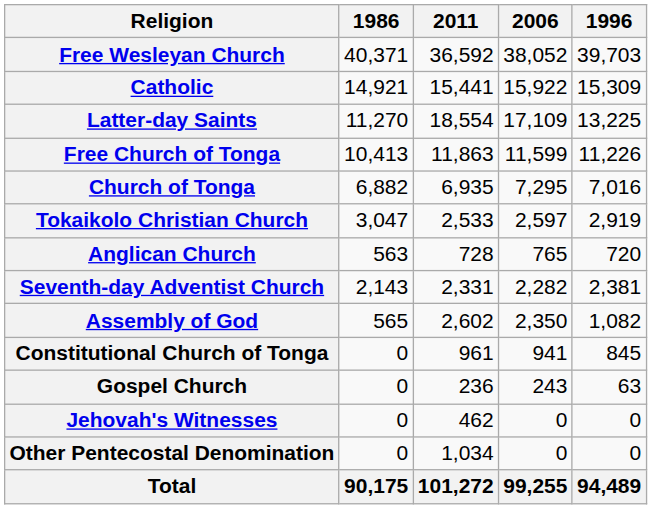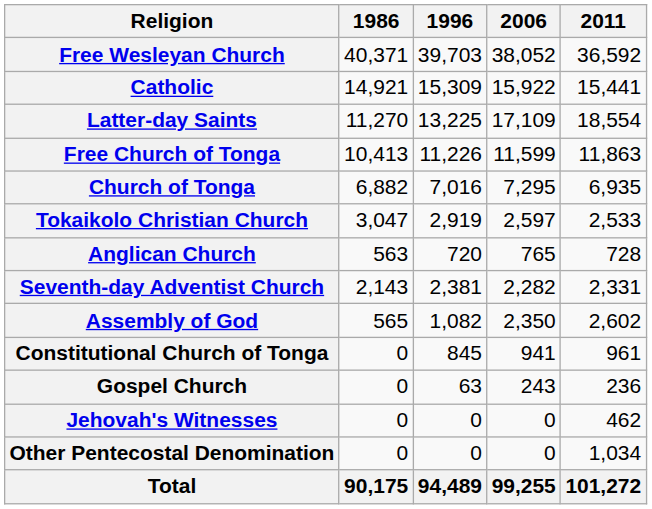 <table class="wikitable sortable" style="text-align:right;">
 <tr>
 <th>Religion</th>
 <th>1986</th>
+<th>1996</th>
+<th>2006</th>
 <th>2011</th>
-<th>2006</th>
-<th>1996</th>
 </tr>
 <tr>
 <th><a href='#'>Free Wesleyan Church</a></th>
 <td>40,371</td>
+<td>39,703</td>
+<td>38,052</td>
 <td>36,592</td>
-<td>38,052</td>
-<td>39,703</td>
 </tr>
 <tr>
 <th><a href='#'>Catholic</a></th>
 <td>14,921</td>
+<td>15,309</td>
+<td>15,922</td>
 <td>15,441</td>
-<td>15,922</td>
-<td>15,309</td>
 </tr>
 <tr>
 <th><a href='#'>Latter-day Saints</a></th>
 <td>11,270</td>
+<td>13,225</td>
+<td>17,109</td>
 <td>18,554</td>
-<td>17,109</td>
-<td>13,225</td>
 </tr>
 <tr>
 <th><a href='#'>Free Church of Tonga</a></th>
 <td>10,413</td>
+<td>11,226</td>
+<td>11,599</td>
 <td>11,863</td>
-<td>11,599</td>
-<td>11,226</td>
 </tr>
 <tr>
 <th><a href='#'>Church of Tonga</a></th>
 <td>6,882</td>
+<td>7,016</td>
+<td>7,295</td>
 <td>6,935</td>
-<td>7,295</td>
-<td>7,016</td>
 </tr>
 <tr>
 <th><a href='#'>Tokaikolo Christian Church</a></th>
 <td>3,047</td>
+<td>2,919</td>
+<td>2,597</td>
 <td>2,533</td>
-<td>2,597</td>
-<td>2,919</td>
 </tr>
 <tr>
 <th><a href='#'>Anglican Church</a></th>
 <td>563</td>
+<td>720</td>
+<td>765</td>
 <td>728</td>
-<td>765</td>
-<td>720</td>
 </tr>
 <tr>
 <th><a href='#'>Seventh-day Adventist Church</a></th>
 <td>2,143</td>
+<td>2,381</td>
+<td>2,282</td>
 <td>2,331</td>
-<td>2,282</td>
-<td>2,381</td>
 </tr>
 <tr>
 <th><a href='#'>Assembly of God</a></th>
 <td>565</td>
+<td>1,082</td>
+<td>2,350</td>
 <td>2,602</td>
-<td>2,350</td>
-<td>1,082</td>
 </tr>
 <tr>
 <th>Constitutional Church of Tonga</th>
 <td>0</td>
+<td>845</td>
+<td>941</td>
 <td>961</td>
-<td>941</td>
-<td>845</td>
 </tr>
 <tr>
 <th>Gospel Church</th>
 <td>0</td>
+<td>63</td>
+<td>243</td>
 <td>236</td>
-<td>243</td>
-<td>63</td>
 </tr>
 <tr>
 <th><a href='#'>Jehovah's Witnesses</a></th>
 <td>0</td>
-<td>462</td>
 <td>0</td>
 <td>0</td>
+<td>462</td>
 </tr>
 <tr>
 <th>Other Pentecostal Denomination </th>
 <td>0</td>
-<td>1,034</td>
 <td>0</td>
 <td>0</td>
+<td>1,034</td>
 </tr>
 <tr>
 <th>Total</th>
 <th>90,175</th>
+<th>94,489</th>
+<th>99,255</th>
 <th>101,272</th>
-<th>99,255</th>
-<th>94,489</th>
 </tr>
 </table>
